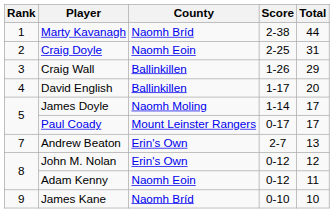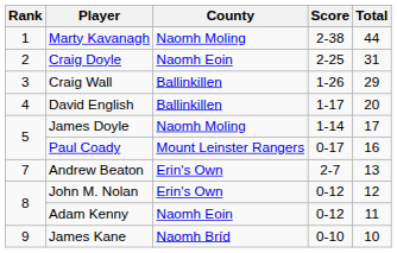 <table class="wikitable">
 <tr>
 <th>Rank</th>
 <th>Player</th>
 <th>County</th>
 <th>Score</th>
 <th>Total</th>
 </tr>
 <tr>
 <td rowspan=1 align=center>1</td>
 <td><a href='#'>Marty Kavanagh</a></td>
-<td><a href='#'>Naomh Bríd</a></td>
+<td><a href='#'>Naomh Moling</a></td>
 <td align=center>2-38</td>
 <td align=center>44</td>
 </tr>
 <tr>
 <td rowspan=1 align=center>2</td>
 <td><a href='#'>Craig Doyle</a></td>
 <td><a href='#'>Naomh Eoin</a></td>
 <td align=center>2-25</td>
 <td align=center>31</td>
 </tr>
 <tr>
 <td rowspan=1 align=center>3</td>
 <td>Craig Wall</td>
 <td><a href='#'>Ballinkillen</a></td>
 <td align=center>1-26</td>
 <td align=center>29</td>
 </tr>
 <tr>
 <td rowspan=1 align=center>4</td>
 <td>David English</td>
 <td><a href='#'>Ballinkillen</a></td>
 <td align=center>1-17</td>
 <td align=center>20</td>
 </tr>
 <tr>
 <td rowspan=2 align=center>5</td>
 <td>James Doyle</td>
 <td><a href='#'>Naomh Moling</a></td>
 <td align=center>1-14</td>
 <td align=center>17</td>
 </tr>
 <tr>
 <td><a href='#'>Paul Coady</a></td>
 <td><a href='#'>Mount Leinster Rangers</a></td>
 <td align=center>0-17</td>
-<td align=center>17</td>
+<td align=center>16</td>
 </tr>
 <tr>
 <td rowspan=1 align=center>7</td>
 <td>Andrew Beaton</td>
 <td><a href='#'>Erin's Own</a></td>
 <td align=center>2-7</td>
 <td align=center>13</td>
 </tr>
 <tr>
 <td rowspan=2 align=center>8</td>
 <td>John M. Nolan</td>
 <td><a href='#'>Erin's Own</a></td>
 <td align=center>0-12</td>
 <td align=center>12</td>
 </tr>
 <tr>
 <td>Adam Kenny</td>
 <td><a href='#'>Naomh Eoin</a></td>
 <td align=center>0-12</td>
 <td align=center>11</td>
 </tr>
 <tr>
 <td rowspan=1 align=center>9</td>
 <td>James Kane</td>
 <td><a href='#'>Naomh Bríd</a></td>
 <td align=center>0-10</td>
 <td align=center>10</td>
 </tr>
 </table>
